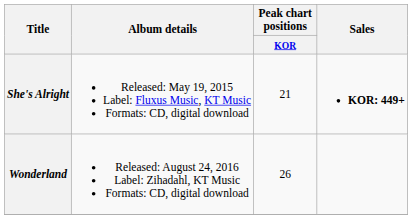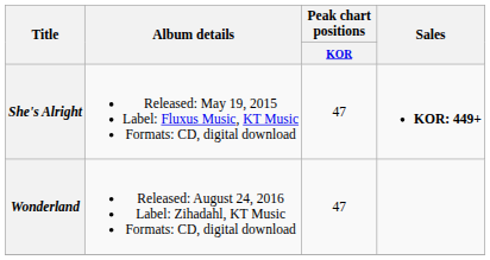 <table class="wikitable plainrowheaders" style="text-align:center;">
 <tr>
 <th scope="col" rowspan="2">Title</th>
 <th scope="col" rowspan="2">Album details</th>
 <th scope="col" colspan="1" style="width:5em;">Peak chart positions</th>
 <th scope="col" rowspan="2">Sales</th>
 </tr>
 <tr>
 <th><small><a href='#'>KOR</a></small><br></th>
 </tr>
 <tr>
 <th scope="row"><em>She's Alright</em></th>
 <td><br><ul><li>Released: May 19, 2015</li><li>Label: <a href='#'>Fluxus Music</a>, <a href='#'>KT Music</a></li><li>Formats: CD, digital download</li></ul></td>
-<td>21</td>
+<td>47</td>
 <td><strong><br><ul><li>KOR: 449+</li></ul></strong></td>
 </tr>
 <tr>
 <th scope="row"><em>Wonderland</em></th>
 <td><br><ul><li>Released: August 24, 2016</li><li>Label: Zihadahl, KT Music</li><li>Formats: CD, digital download</li></ul></td>
-<td>26</td>
+<td>47</td>
 <td></td>
 </tr>
 <tr>
 </tr>
 </table>
